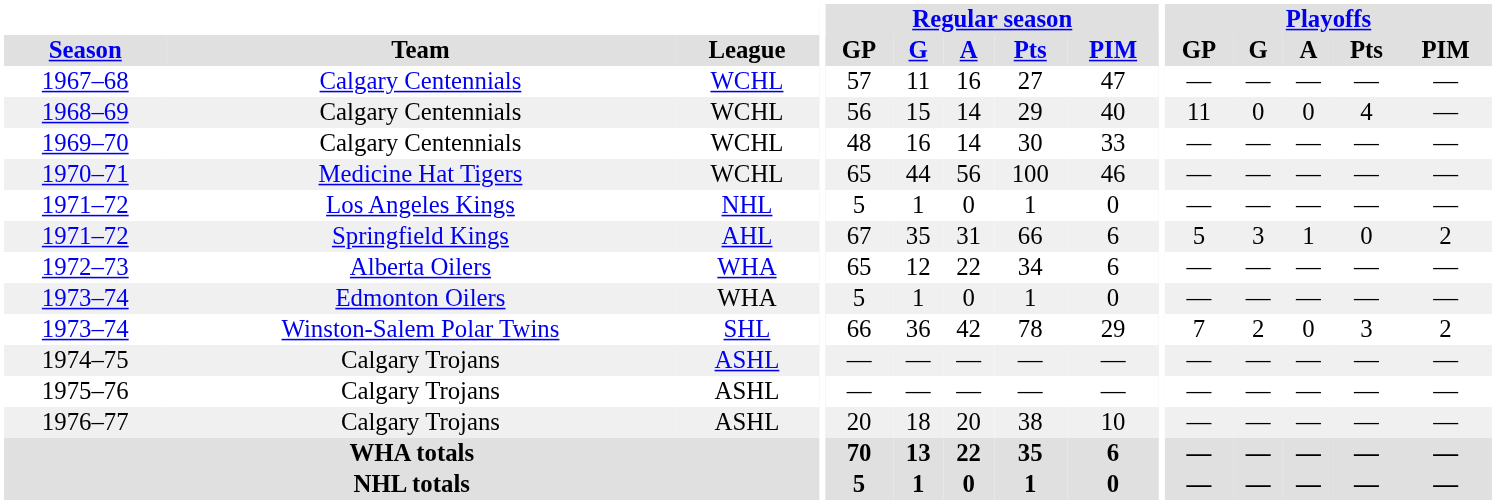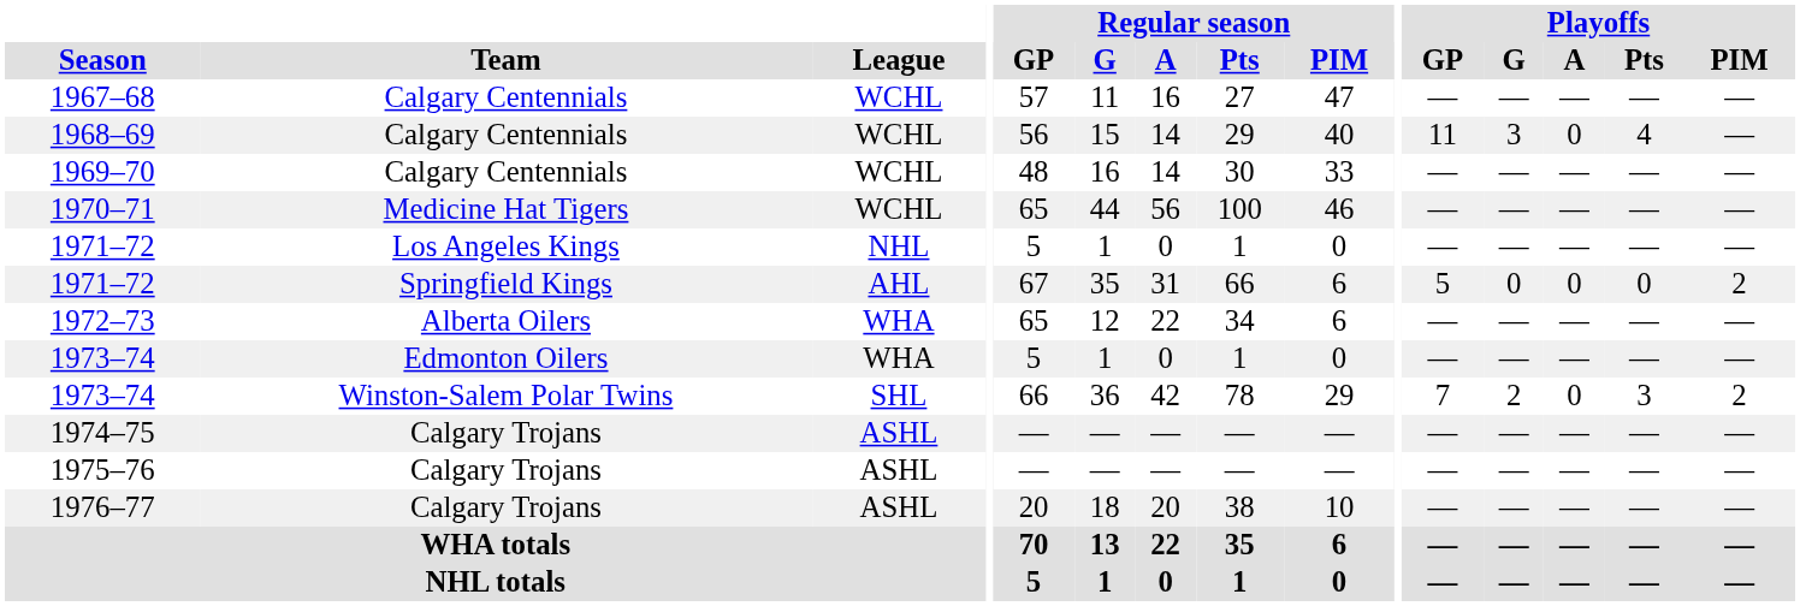 <table border="0" cellpadding="1" cellspacing="0" style="text-align:center; width:60em">
 <tr bgcolor="#e0e0e0">
 <th colspan="3" bgcolor="#ffffff"></th>
 <th rowspan="100" bgcolor="#ffffff"></th>
 <th colspan="5"><a href='#'>Regular season</a></th>
 <th rowspan="100" bgcolor="#ffffff"></th>
 <th colspan="5"><a href='#'>Playoffs</a></th>
 </tr>
 <tr bgcolor="#e0e0e0">
 <th><a href='#'>Season</a></th>
 <th>Team</th>
 <th>League</th>
 <th>GP</th>
 <th><a href='#'>G</a></th>
 <th><a href='#'>A</a></th>
 <th><a href='#'>Pts</a></th>
 <th><a href='#'>PIM</a></th>
 <th>GP</th>
 <th>G</th>
 <th>A</th>
 <th>Pts</th>
 <th>PIM</th>
 </tr>
 <tr>
 <td><a href='#'>1967–68</a></td>
 <td><a href='#'>Calgary Centennials</a></td>
 <td><a href='#'>WCHL</a></td>
 <td>57</td>
 <td>11</td>
 <td>16</td>
 <td>27</td>
 <td>47</td>
 <td>—</td>
 <td>—</td>
 <td>—</td>
 <td>—</td>
 <td>—</td>
 </tr>
 <tr bgcolor="#f0f0f0">
 <td><a href='#'>1968–69</a></td>
 <td>Calgary Centennials</td>
 <td>WCHL</td>
 <td>56</td>
 <td>15</td>
 <td>14</td>
 <td>29</td>
 <td>40</td>
 <td>11</td>
-<td>0</td>
+<td>3</td>
 <td>0</td>
 <td>4</td>
 <td>—</td>
 </tr>
 <tr>
 <td><a href='#'>1969–70</a></td>
 <td>Calgary Centennials</td>
 <td>WCHL</td>
 <td>48</td>
 <td>16</td>
 <td>14</td>
 <td>30</td>
 <td>33</td>
 <td>—</td>
 <td>—</td>
 <td>—</td>
 <td>—</td>
 <td>—</td>
 </tr>
 <tr bgcolor="#f0f0f0">
 <td><a href='#'>1970–71</a></td>
 <td><a href='#'>Medicine Hat Tigers</a></td>
 <td>WCHL</td>
 <td>65</td>
 <td>44</td>
 <td>56</td>
 <td>100</td>
 <td>46</td>
 <td>—</td>
 <td>—</td>
 <td>—</td>
 <td>—</td>
 <td>—</td>
 </tr>
 <tr>
 <td><a href='#'>1971–72</a></td>
 <td><a href='#'>Los Angeles Kings</a></td>
 <td><a href='#'>NHL</a></td>
 <td>5</td>
 <td>1</td>
 <td>0</td>
 <td>1</td>
 <td>0</td>
 <td>—</td>
 <td>—</td>
 <td>—</td>
 <td>—</td>
 <td>—</td>
 </tr>
 <tr bgcolor="#f0f0f0">
 <td><a href='#'>1971–72</a></td>
 <td><a href='#'>Springfield Kings</a></td>
 <td><a href='#'>AHL</a></td>
 <td>67</td>
 <td>35</td>
 <td>31</td>
 <td>66</td>
 <td>6</td>
 <td>5</td>
-<td>3</td>
-<td>1</td>
+<td>0</td>
+<td>0</td>
 <td>0</td>
 <td>2</td>
 </tr>
 <tr>
 <td><a href='#'>1972–73</a></td>
 <td><a href='#'>Alberta Oilers</a></td>
 <td><a href='#'>WHA</a></td>
 <td>65</td>
 <td>12</td>
 <td>22</td>
 <td>34</td>
 <td>6</td>
 <td>—</td>
 <td>—</td>
 <td>—</td>
 <td>—</td>
 <td>—</td>
 </tr>
 <tr bgcolor="#f0f0f0">
 <td><a href='#'>1973–74</a></td>
 <td><a href='#'>Edmonton Oilers</a></td>
 <td>WHA</td>
 <td>5</td>
 <td>1</td>
 <td>0</td>
 <td>1</td>
 <td>0</td>
 <td>—</td>
 <td>—</td>
 <td>—</td>
 <td>—</td>
 <td>—</td>
 </tr>
 <tr>
 <td><a href='#'>1973–74</a></td>
 <td><a href='#'>Winston-Salem Polar Twins</a></td>
 <td><a href='#'>SHL</a></td>
 <td>66</td>
 <td>36</td>
 <td>42</td>
 <td>78</td>
 <td>29</td>
 <td>7</td>
 <td>2</td>
 <td>0</td>
 <td>3</td>
 <td>2</td>
 </tr>
 <tr bgcolor="#f0f0f0">
 <td>1974–75</td>
 <td>Calgary Trojans</td>
 <td><a href='#'>ASHL</a></td>
 <td>—</td>
 <td>—</td>
 <td>—</td>
 <td>—</td>
 <td>—</td>
 <td>—</td>
 <td>—</td>
 <td>—</td>
 <td>—</td>
 <td>—</td>
 </tr>
 <tr>
 <td>1975–76</td>
 <td>Calgary Trojans</td>
 <td>ASHL</td>
 <td>—</td>
 <td>—</td>
 <td>—</td>
 <td>—</td>
 <td>—</td>
 <td>—</td>
 <td>—</td>
 <td>—</td>
 <td>—</td>
 <td>—</td>
 </tr>
 <tr bgcolor="#f0f0f0">
 <td>1976–77</td>
 <td>Calgary Trojans</td>
 <td>ASHL</td>
 <td>20</td>
 <td>18</td>
 <td>20</td>
 <td>38</td>
 <td>10</td>
 <td>—</td>
 <td>—</td>
 <td>—</td>
 <td>—</td>
 <td>—</td>
 </tr>
 <tr bgcolor="#e0e0e0">
 <th colspan="3">WHA totals</th>
 <th>70</th>
 <th>13</th>
 <th>22</th>
 <th>35</th>
 <th>6</th>
 <th>—</th>
 <th>—</th>
 <th>—</th>
 <th>—</th>
 <th>—</th>
 </tr>
 <tr bgcolor="#e0e0e0">
 <th colspan="3">NHL totals</th>
 <th>5</th>
 <th>1</th>
 <th>0</th>
 <th>1</th>
 <th>0</th>
 <th>—</th>
 <th>—</th>
 <th>—</th>
 <th>—</th>
 <th>—</th>
 </tr>
 </table>
